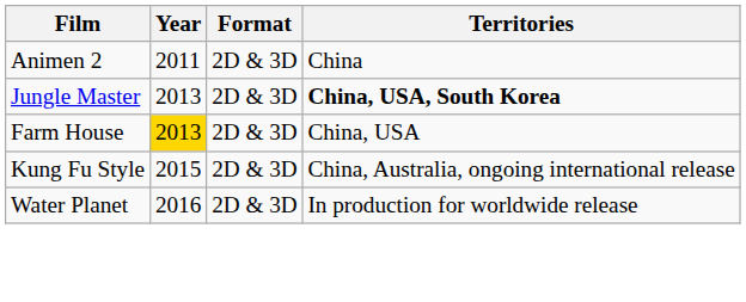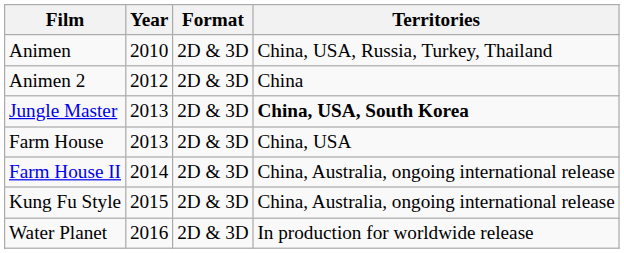 <table class="wikitable">
 <tr>
 <th>Film</th>
 <th>Year</th>
 <th>Format</th>
 <th>Territories</th>
 </tr>
 <tr>
+<td>Animen</td>
+<td>2010</td>
+<td>2D & 3D</td>
+<td>China, USA, Russia, Turkey, Thailand</td>
+</tr>
+<tr>
 <td>Animen 2</td>
-<td>2011</td>
+<td>2012</td>
 <td>2D & 3D</td>
 <td>China</td>
 </tr>
 <tr>
 <td><a href='#'>Jungle Master</a></td>
 <td>2013</td>
 <td>2D & 3D</td>
 <td><strong>China, USA, South Korea</strong></td>
 </tr>
 <tr>
 <td>Farm House</td>
-<td style="background: gold;">2013</td>
+<td>2013</td>
 <td>2D & 3D</td>
 <td>China, USA</td>
+</tr>
+<tr>
+<td><a href='#'>Farm House II</a></td>
+<td>2014</td>
+<td>2D & 3D</td>
+<td>China, Australia, ongoing international release</td>
 </tr>
 <tr>
 <td>Kung Fu Style</td>
 <td>2015</td>
 <td>2D & 3D</td>
 <td>China, Australia, ongoing international release</td>
 </tr>
 <tr>
 <td>Water Planet</td>
 <td>2016</td>
 <td>2D & 3D</td>
 <td>In production for worldwide release</td>
 </tr>
 </table>
